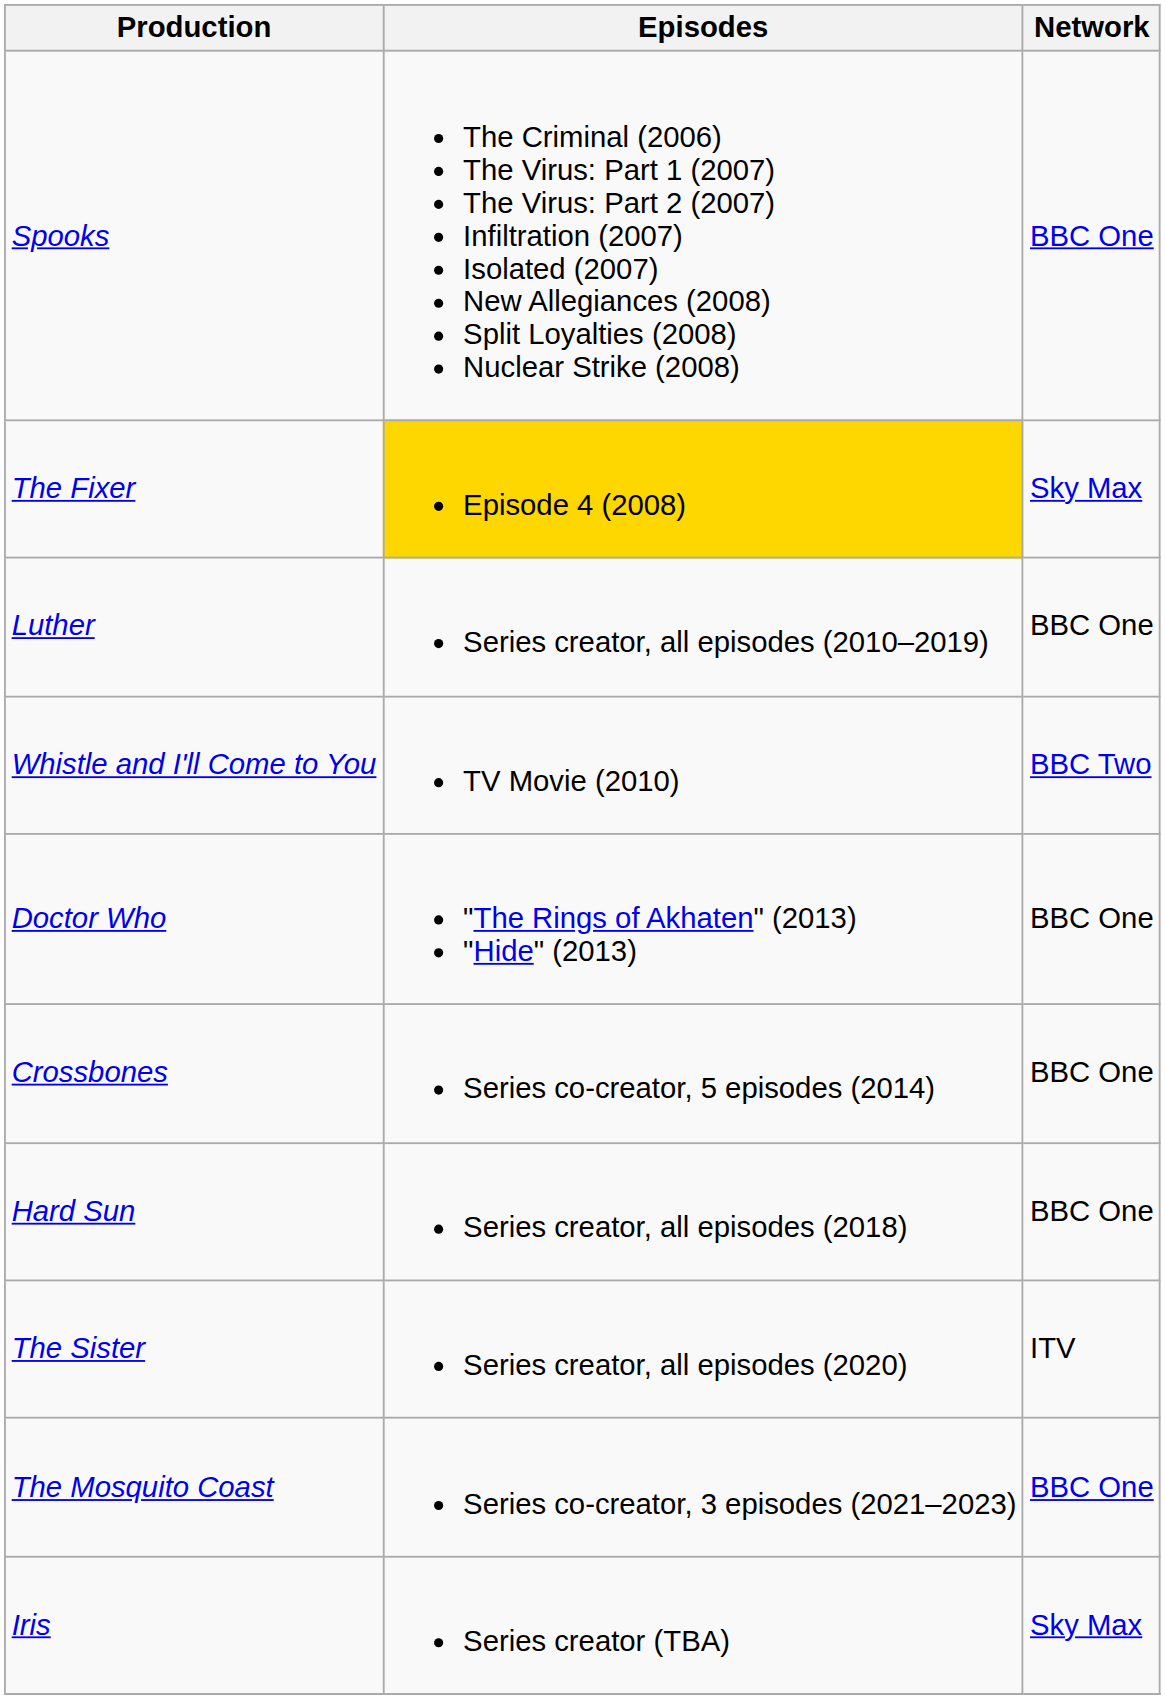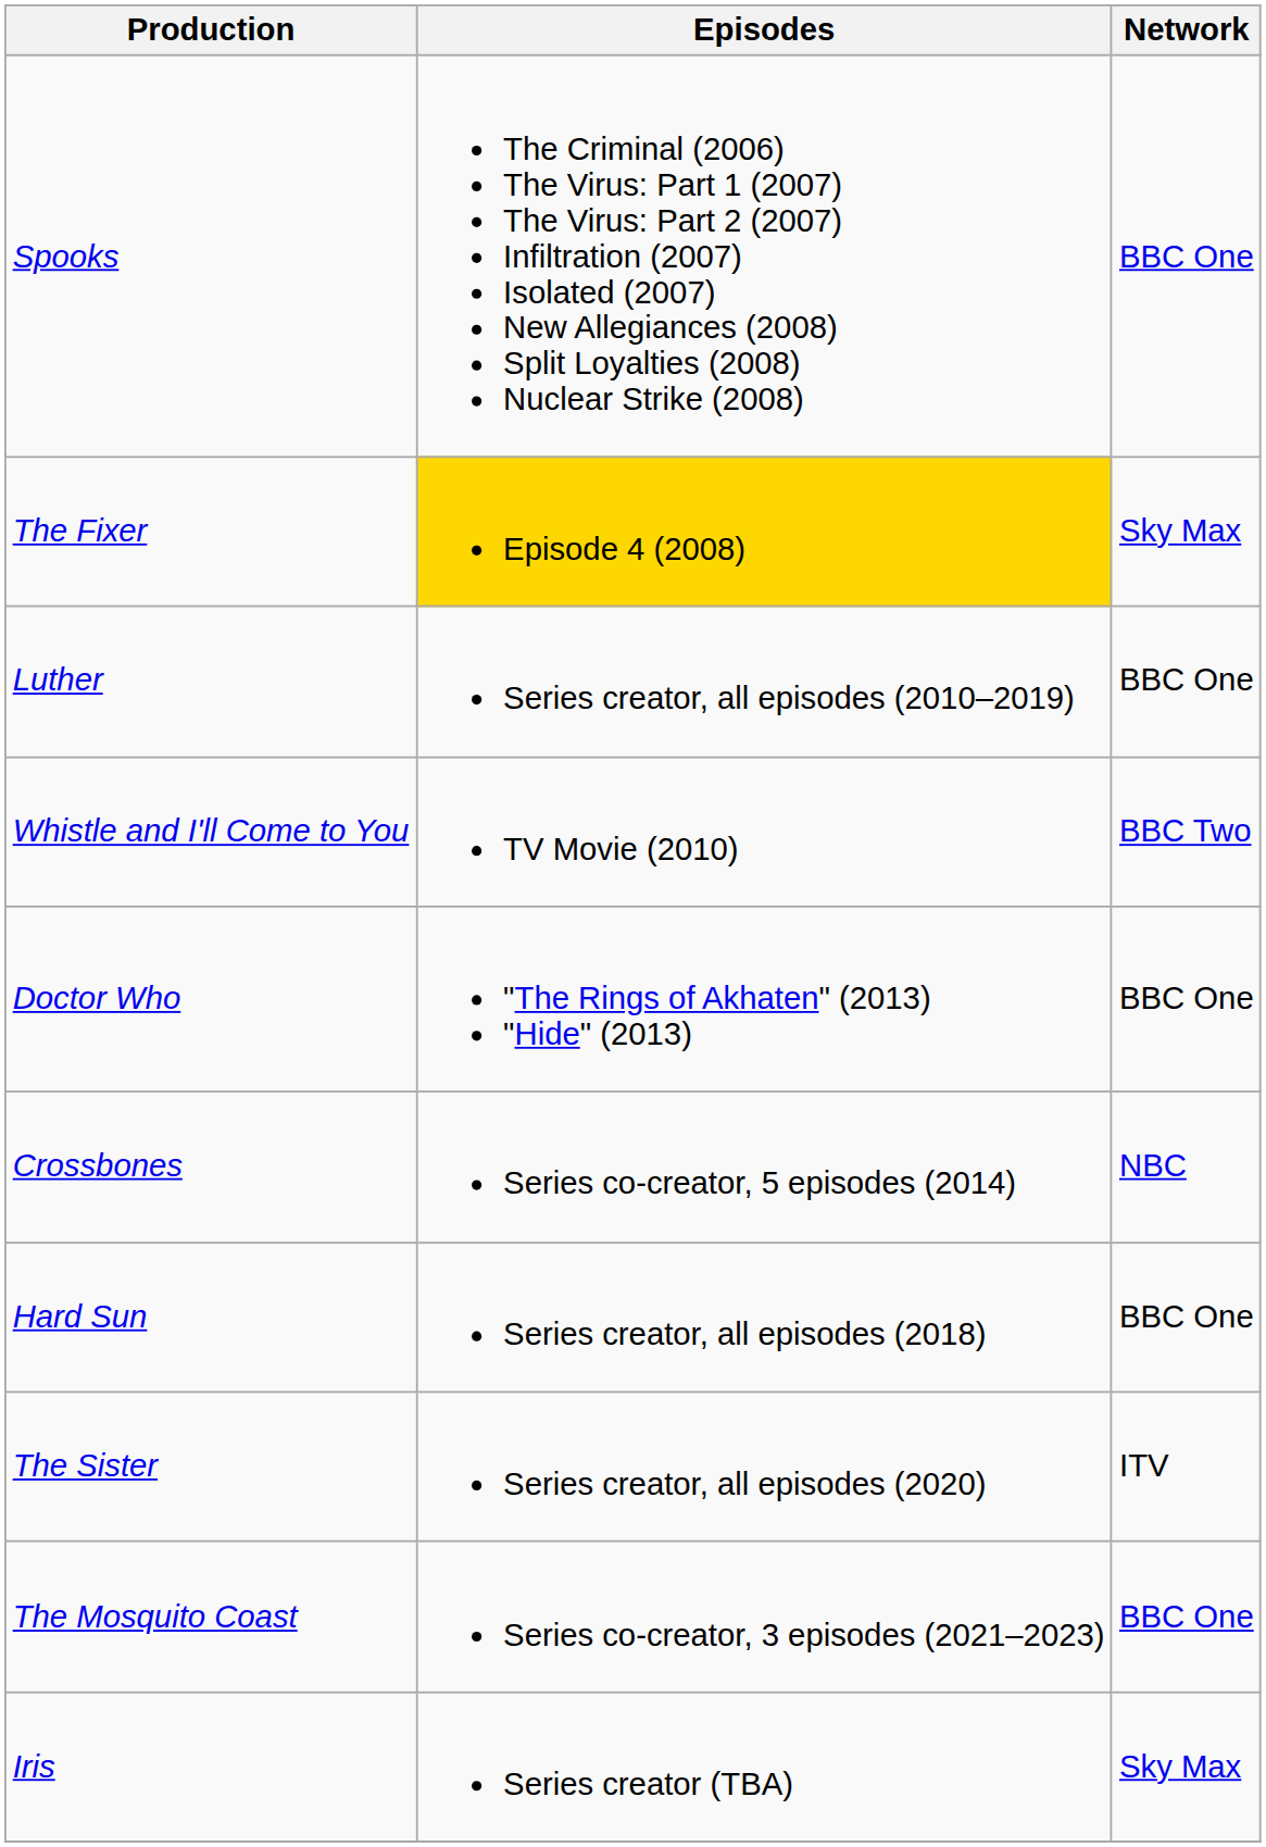 <table class="wikitable">
 <tr style="background:#ccc; text-align:center;">
 <th>Production</th>
 <th>Episodes</th>
 <th>Network</th>
 </tr>
 <tr>
 <td><em><a href='#'>Spooks</a></em></td>
 <td><br><ul><li>The Criminal (2006)</li><li>The Virus: Part 1 (2007)</li><li>The Virus: Part 2 (2007)</li><li>Infiltration (2007)</li><li>Isolated (2007)</li><li>New Allegiances (2008)</li><li>Split Loyalties (2008)</li><li>Nuclear Strike (2008)</li></ul></td>
 <td><a href='#'>BBC One</a></td>
 </tr>
 <tr>
 <td><em><a href='#'>The Fixer</a></em></td>
 <td style="background: gold;"><br><ul><li>Episode 4 (2008)</li></ul></td>
 <td><a href='#'>Sky Max</a></td>
 </tr>
 <tr>
 <td><em><a href='#'>Luther</a></em></td>
 <td><br><ul><li>Series creator, all episodes (2010–2019)</li></ul></td>
 <td>BBC One</td>
 </tr>
 <tr>
 <td><em><a href='#'>Whistle and I'll Come to You</a></em></td>
 <td><br><ul><li>TV Movie (2010)</li></ul></td>
 <td><a href='#'>BBC Two</a></td>
 </tr>
 <tr>
 <td><em><a href='#'>Doctor Who</a></em></td>
 <td><br><ul><li>"<a href='#'>The Rings of Akhaten</a>" (2013)</li><li>"<a href='#'>Hide</a>" (2013)</li></ul></td>
 <td>BBC One</td>
 </tr>
 <tr>
 <td><em><a href='#'>Crossbones</a></em></td>
 <td><br><ul><li>Series co-creator, 5 episodes (2014)</li></ul></td>
-<td>BBC One</td>
+<td><a href='#'>NBC</a></td>
 </tr>
 <tr>
 <td><em><a href='#'>Hard Sun</a></em></td>
 <td><br><ul><li>Series creator, all episodes (2018)</li></ul></td>
 <td>BBC One</td>
 </tr>
 <tr>
 <td><em><a href='#'>The Sister</a></em></td>
 <td><br><ul><li>Series creator, all episodes (2020)</li></ul></td>
 <td>ITV</td>
 </tr>
 <tr>
 <td><em><a href='#'>The Mosquito Coast</a></em></td>
 <td><br><ul><li>Series co-creator, 3 episodes (2021–2023)</li></ul></td>
 <td><a href='#'>BBC One</a></td>
 </tr>
 <tr>
 <td><em><a href='#'>Iris</a></em></td>
 <td><br><ul><li>Series creator (TBA)</li></ul></td>
 <td><a href='#'>Sky Max</a></td>
 </tr>
 <tr>
 </tr>
 </table>
